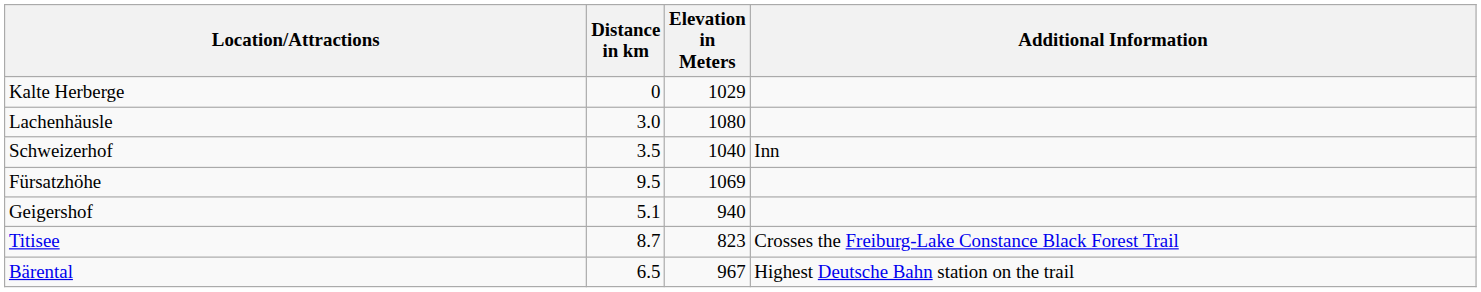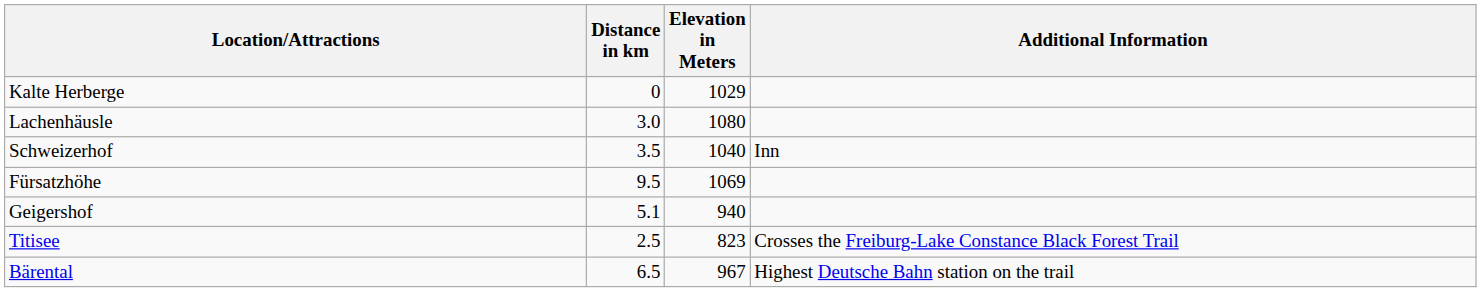 <table class="wikitable">
 <tr>
 <th width="40%">Location/Attractions</th>
 <th width="5%">Distance in km</th>
 <th width="5%">Elevation in Meters</th>
 <th width="50%">Additional Information</th>
 </tr>
 <tr valign="top">
 <td>Kalte Herberge</td>
 <td align="right">0</td>
 <td align="right">1029</td>
 <td></td>
 </tr>
 <tr valign="top">
 <td>Lachenhäusle</td>
 <td align="right">3.0</td>
 <td align="right">1080</td>
 <td></td>
 </tr>
 <tr valign="top">
 <td>Schweizerhof</td>
 <td align="right">3.5</td>
 <td align="right">1040</td>
 <td>Inn</td>
 </tr>
 <tr valign="top">
 <td>Fürsatzhöhe</td>
 <td align="right">9.5</td>
 <td align="right">1069</td>
 <td></td>
 </tr>
 <tr valign="top">
 <td>Geigershof</td>
 <td align="right">5.1</td>
 <td align="right">940</td>
 <td></td>
 </tr>
 <tr valign="top">
 <td><a href='#'>Titisee</a></td>
-<td align="right">8.7</td>
+<td align="right">2.5</td>
 <td align="right">823</td>
 <td>Crosses the <a href='#'>Freiburg-Lake Constance Black Forest Trail</a></td>
 </tr>
 <tr valign="top">
 <td><a href='#'>Bärental</a></td>
 <td align="right">6.5</td>
 <td align="right">967</td>
 <td>Highest <a href='#'>Deutsche Bahn</a> station on the trail</td>
 </tr>
 </table>
